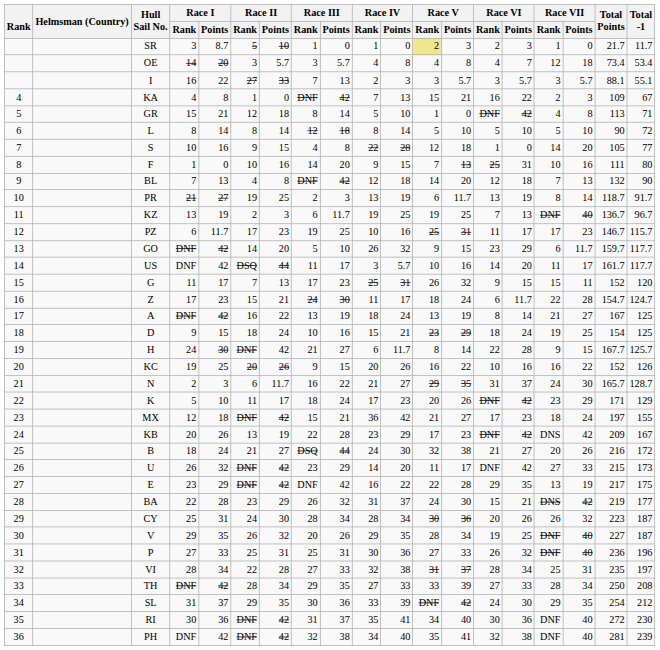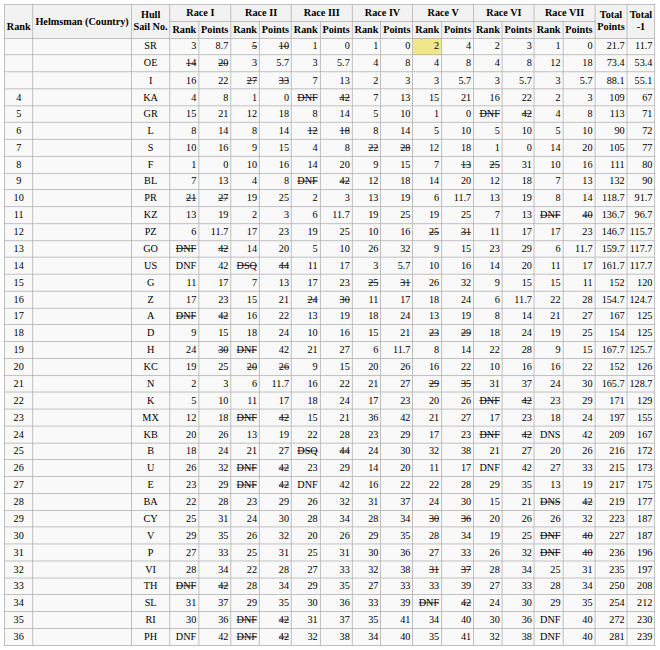 <table class="wikitable" style="text-align:right; font-size:90%">
 <tr>
 <th rowspan="2"><br>Rank</th>
 <th rowspan="2">Helmsman (Country)</th>
 <th rowspan="2">Hull<br>Sail No.</th>
 <th colspan="2">Race I</th>
 <th colspan="2">Race II</th>
 <th colspan="2">Race III</th>
 <th colspan="2">Race IV</th>
 <th colspan="2">Race V</th>
 <th colspan="2">Race VI</th>
 <th colspan="2">Race VII</th>
 <th rowspan="2">Total <br>Points <br> </th>
 <th rowspan="2">Total<br>-1<br> </th>
 </tr>
 <tr>
 <th>Rank</th>
 <th>Points</th>
 <th>Rank</th>
 <th>Points</th>
 <th>Rank</th>
 <th>Points</th>
 <th>Rank</th>
 <th>Points</th>
 <th>Rank</th>
 <th>Points</th>
 <th>Rank</th>
 <th>Points</th>
 <th>Rank</th>
 <th>Points</th>
 </tr>
 <tr style="vertical-align:top;">
 <td align=center></td>
 <td align=left></td>
 <td align=center>SR</td>
 <td>3</td>
 <td>8.7</td>
 <td><s>5</s></td>
 <td><s>10</s></td>
 <td>1</td>
 <td>0</td>
 <td>1</td>
 <td>0</td>
 <td style="background: khaki;">2</td>
-<td>3</td>
+<td>4</td>
 <td>2</td>
 <td>3</td>
 <td>1</td>
 <td>0</td>
 <td>21.7</td>
 <td>11.7</td>
 </tr>
 <tr style=vertical-align:top;>
 <td align=center></td>
 <td align=left></td>
 <td align=center>OE</td>
 <td><s>14</s></td>
 <td><s>20</s></td>
 <td>3</td>
 <td>5.7</td>
 <td>3</td>
 <td>5.7</td>
 <td>4</td>
 <td>8</td>
 <td>4</td>
 <td>8</td>
 <td>4</td>
-<td>7</td>
+<td>8</td>
 <td>12</td>
 <td>18</td>
 <td>73.4</td>
 <td>53.4</td>
 </tr>
 <tr style=vertical-align:top;>
 <td align=center></td>
 <td align=left></td>
 <td align=center>I</td>
 <td>16</td>
 <td>22</td>
 <td><s>27</s></td>
 <td><s>33</s></td>
 <td>7</td>
 <td>13</td>
 <td>2</td>
 <td>3</td>
 <td>3</td>
 <td>5.7</td>
 <td>3</td>
 <td>5.7</td>
 <td>3</td>
 <td>5.7</td>
 <td>88.1</td>
 <td>55.1</td>
 </tr>
 <tr style=vertical-align:top;>
 <td align=center>4</td>
 <td align=left></td>
 <td align=center>KA</td>
 <td>4</td>
 <td>8</td>
 <td>1</td>
 <td>0</td>
 <td><s>DNF</s></td>
 <td><s>42</s></td>
 <td>7</td>
 <td>13</td>
 <td>15</td>
 <td>21</td>
 <td>16</td>
 <td>22</td>
 <td>2</td>
 <td>3</td>
 <td>109</td>
 <td>67</td>
 </tr>
 <tr style=vertical-align:top;>
 <td align=center>5</td>
 <td align=left></td>
 <td align=center>GR</td>
 <td>15</td>
 <td>21</td>
 <td>12</td>
 <td>18</td>
 <td>8</td>
 <td>14</td>
 <td>5</td>
 <td>10</td>
 <td>1</td>
 <td>0</td>
 <td><s>DNF</s></td>
 <td><s>42</s></td>
 <td>4</td>
 <td>8</td>
 <td>113</td>
 <td>71</td>
 </tr>
 <tr style=vertical-align:top;>
 <td align=center>6</td>
 <td align=left></td>
 <td align=center>L</td>
 <td>8</td>
 <td>14</td>
 <td>8</td>
 <td>14</td>
 <td><s>12</s></td>
 <td><s>18</s></td>
 <td>8</td>
 <td>14</td>
 <td>5</td>
 <td>10</td>
 <td>5</td>
 <td>10</td>
 <td>5</td>
 <td>10</td>
 <td>90</td>
 <td>72</td>
 </tr>
 <tr style=vertical-align:top;>
 <td align=center>7</td>
 <td align=left></td>
 <td align=center>S</td>
 <td>10</td>
 <td>16</td>
 <td>9</td>
 <td>15</td>
 <td>4</td>
 <td>8</td>
 <td><s>22</s></td>
 <td><s>28</s></td>
 <td>12</td>
 <td>18</td>
 <td>1</td>
 <td>0</td>
 <td>14</td>
 <td>20</td>
 <td>105</td>
 <td>77</td>
 </tr>
 <tr style=vertical-align:top;>
 <td align=center>8</td>
 <td align=left></td>
 <td align=center>F</td>
 <td>1</td>
 <td>0</td>
 <td>10</td>
 <td>16</td>
 <td>14</td>
 <td>20</td>
 <td>9</td>
 <td>15</td>
 <td>7</td>
 <td><s>13</s></td>
 <td><s>25</s></td>
 <td>31</td>
 <td>10</td>
 <td>16</td>
 <td>111</td>
 <td>80</td>
 </tr>
 <tr style=vertical-align:top;>
 <td align=center>9</td>
 <td align=left></td>
 <td align=center>BL</td>
 <td>7</td>
 <td>13</td>
 <td>4</td>
 <td>8</td>
 <td><s>DNF</s></td>
 <td><s>42</s></td>
 <td>12</td>
 <td>18</td>
 <td>14</td>
 <td>20</td>
 <td>12</td>
 <td>18</td>
 <td>7</td>
 <td>13</td>
 <td>132</td>
 <td>90</td>
 </tr>
 <tr style=vertical-align:top;>
 <td align=center>10</td>
 <td align=left></td>
 <td align=center>PR</td>
 <td><s>21</s></td>
 <td><s>27</s></td>
 <td>19</td>
 <td>25</td>
 <td>2</td>
 <td>3</td>
 <td>13</td>
 <td>19</td>
 <td>6</td>
 <td>11.7</td>
 <td>13</td>
 <td>19</td>
 <td>8</td>
 <td>14</td>
 <td>118.7</td>
 <td>91.7</td>
 </tr>
 <tr style=vertical-align:top;>
 <td align=center>11</td>
 <td align=left></td>
 <td align=center>KZ</td>
 <td>13</td>
 <td>19</td>
 <td>2</td>
 <td>3</td>
 <td>6</td>
 <td>11.7</td>
 <td>19</td>
 <td>25</td>
 <td>19</td>
 <td>25</td>
 <td>7</td>
 <td>13</td>
 <td><s>DNF</s></td>
 <td><s>40</s></td>
 <td>136.7</td>
 <td>96.7</td>
 </tr>
 <tr style=vertical-align:top;>
 <td align=center>12</td>
 <td align=left></td>
 <td align=center>PZ</td>
 <td>6</td>
 <td>11.7</td>
 <td>17</td>
 <td>23</td>
 <td>19</td>
 <td>25</td>
 <td>10</td>
 <td>16</td>
 <td><s>25</s></td>
 <td><s>31</s></td>
 <td>11</td>
 <td>17</td>
 <td>17</td>
 <td>23</td>
 <td>146.7</td>
 <td>115.7</td>
 </tr>
 <tr style=vertical-align:top;>
 <td align=center>13</td>
 <td align=left></td>
 <td align=center>GO</td>
 <td><s>DNF</s></td>
 <td><s>42</s></td>
 <td>14</td>
 <td>20</td>
 <td>5</td>
 <td>10</td>
 <td>26</td>
 <td>32</td>
 <td>9</td>
 <td>15</td>
 <td>23</td>
 <td>29</td>
 <td>6</td>
 <td>11.7</td>
 <td>159.7</td>
 <td>117.7</td>
 </tr>
 <tr style=vertical-align:top;>
 <td align=center>14</td>
 <td align=left></td>
 <td align=center>US</td>
 <td>DNF</td>
 <td>42</td>
 <td><s>DSQ</s></td>
 <td><s>44</s></td>
 <td>11</td>
 <td>17</td>
 <td>3</td>
 <td>5.7</td>
 <td>10</td>
 <td>16</td>
 <td>14</td>
 <td>20</td>
 <td>11</td>
 <td>17</td>
 <td>161.7</td>
 <td>117.7</td>
 </tr>
 <tr style=vertical-align:top;>
 <td align=center>15</td>
 <td align=left></td>
 <td align=center>G</td>
 <td>11</td>
 <td>17</td>
 <td>7</td>
 <td>13</td>
 <td>17</td>
 <td>23</td>
 <td><s>25</s></td>
 <td><s>31</s></td>
 <td>26</td>
 <td>32</td>
 <td>9</td>
 <td>15</td>
 <td>15</td>
 <td>11</td>
 <td>152</td>
 <td>120</td>
 </tr>
 <tr style=vertical-align:top;>
 <td align=center>16</td>
 <td align=left></td>
 <td align=center>Z</td>
 <td>17</td>
 <td>23</td>
 <td>15</td>
 <td>21</td>
 <td><s>24</s></td>
 <td><s>30</s></td>
 <td>11</td>
 <td>17</td>
 <td>18</td>
 <td>24</td>
 <td>6</td>
 <td>11.7</td>
 <td>22</td>
 <td>28</td>
 <td>154.7</td>
 <td>124.7</td>
 </tr>
 <tr style=vertical-align:top;>
 <td align=center>17</td>
 <td align=left></td>
 <td align=center>A</td>
 <td><s>DNF</s></td>
 <td><s>42</s></td>
 <td>16</td>
 <td>22</td>
 <td>13</td>
 <td>19</td>
 <td>18</td>
 <td>24</td>
 <td>13</td>
 <td>19</td>
 <td>8</td>
 <td>14</td>
 <td>21</td>
 <td>27</td>
 <td>167</td>
 <td>125</td>
 </tr>
 <tr style=vertical-align:top;>
 <td align=center>18</td>
 <td align=left></td>
 <td align=center>D</td>
 <td>9</td>
 <td>15</td>
 <td>18</td>
 <td>24</td>
 <td>10</td>
 <td>16</td>
 <td>15</td>
 <td>21</td>
 <td><s>23</s></td>
 <td><s>29</s></td>
 <td>18</td>
 <td>24</td>
 <td>19</td>
 <td>25</td>
 <td>154</td>
 <td>125</td>
 </tr>
 <tr style=vertical-align:top;>
 <td align=center>19</td>
 <td align=left></td>
 <td align=center>H</td>
 <td>24</td>
 <td><s>30</s></td>
 <td><s>DNF</s></td>
 <td>42</td>
 <td>21</td>
 <td>27</td>
 <td>6</td>
 <td>11.7</td>
 <td>8</td>
 <td>14</td>
 <td>22</td>
 <td>28</td>
 <td>9</td>
 <td>15</td>
 <td>167.7</td>
 <td>125.7</td>
 </tr>
 <tr style=vertical-align:top;>
 <td align=center>20</td>
 <td align=left></td>
 <td align=center>KC</td>
 <td>19</td>
 <td>25</td>
 <td><s>20</s></td>
 <td><s>26</s></td>
 <td>9</td>
 <td>15</td>
 <td>20</td>
 <td>26</td>
 <td>16</td>
 <td>22</td>
 <td>10</td>
 <td>16</td>
 <td>16</td>
 <td>22</td>
 <td>152</td>
 <td>126</td>
 </tr>
 <tr style=vertical-align:top;>
 <td align=center>21</td>
 <td align=left></td>
 <td align=center>N</td>
 <td>2</td>
 <td>3</td>
 <td>6</td>
 <td>11.7</td>
 <td>16</td>
 <td>22</td>
 <td>21</td>
 <td>27</td>
 <td><s>29</s></td>
 <td><s>35</s></td>
 <td>31</td>
 <td>37</td>
 <td>24</td>
 <td>30</td>
 <td>165.7</td>
 <td>128.7</td>
 </tr>
 <tr style=vertical-align:top;>
 <td align=center>22</td>
 <td align=left></td>
 <td align=center>K</td>
 <td>5</td>
 <td>10</td>
 <td>11</td>
 <td>17</td>
 <td>18</td>
 <td>24</td>
 <td>17</td>
 <td>23</td>
 <td>20</td>
 <td>26</td>
 <td><s>DNF</s></td>
 <td><s>42</s></td>
 <td>23</td>
 <td>29</td>
 <td>171</td>
 <td>129</td>
 </tr>
 <tr style=vertical-align:top;>
 <td align=center>23</td>
 <td align=left></td>
 <td align=center>MX</td>
 <td>12</td>
 <td>18</td>
 <td><s>DNF</s></td>
 <td><s>42</s></td>
 <td>15</td>
 <td>21</td>
 <td>36</td>
 <td>42</td>
 <td>21</td>
 <td>27</td>
 <td>17</td>
 <td>23</td>
 <td>18</td>
 <td>24</td>
 <td>197</td>
 <td>155</td>
 </tr>
 <tr style=vertical-align:top;>
 <td align=center>24</td>
 <td align=left></td>
 <td align=center>KB</td>
 <td>20</td>
 <td>26</td>
 <td>13</td>
 <td>19</td>
 <td>22</td>
 <td>28</td>
 <td>23</td>
 <td>29</td>
 <td>17</td>
 <td>23</td>
 <td><s>DNF</s></td>
 <td><s>42</s></td>
 <td>DNS</td>
 <td>42</td>
 <td>209</td>
 <td>167</td>
 </tr>
 <tr style=vertical-align:top;>
 <td align=center>25</td>
 <td align=left></td>
 <td align=center>B</td>
 <td>18</td>
 <td>24</td>
 <td>21</td>
 <td>27</td>
 <td><s>DSQ</s></td>
 <td><s>44</s></td>
 <td>24</td>
 <td>30</td>
 <td>32</td>
 <td>38</td>
 <td>21</td>
 <td>27</td>
 <td>20</td>
 <td>26</td>
 <td>216</td>
 <td>172</td>
 </tr>
 <tr style=vertical-align:top;>
 <td align=center>26</td>
 <td align=left></td>
 <td align=center>U</td>
 <td>26</td>
 <td>32</td>
 <td><s>DNF</s></td>
 <td><s>42</s></td>
 <td>23</td>
 <td>29</td>
 <td>14</td>
 <td>20</td>
 <td>11</td>
 <td>17</td>
 <td>DNF</td>
 <td>42</td>
 <td>27</td>
 <td>33</td>
 <td>215</td>
 <td>173</td>
 </tr>
 <tr style=vertical-align:top;>
 <td align=center>27</td>
 <td align=left></td>
 <td align=center>E</td>
 <td>23</td>
 <td>29</td>
 <td><s>DNF</s></td>
 <td><s>42</s></td>
 <td>DNF</td>
 <td>42</td>
 <td>16</td>
 <td>22</td>
 <td>22</td>
 <td>28</td>
 <td>29</td>
 <td>35</td>
 <td>13</td>
 <td>19</td>
 <td>217</td>
 <td>175</td>
 </tr>
 <tr style=vertical-align:top;>
 <td align=center>28</td>
 <td align=left></td>
 <td align=center>BA</td>
 <td>22</td>
 <td>28</td>
 <td>23</td>
 <td>29</td>
 <td>26</td>
 <td>32</td>
 <td>31</td>
 <td>37</td>
 <td>24</td>
 <td>30</td>
 <td>15</td>
 <td>21</td>
 <td><s>DNS</s></td>
 <td><s>42</s></td>
 <td>219</td>
 <td>177</td>
 </tr>
 <tr style=vertical-align:top;>
 <td align=center>29</td>
 <td align=left></td>
 <td align=center>CY</td>
 <td>25</td>
 <td>31</td>
 <td>24</td>
 <td>30</td>
 <td>28</td>
 <td>34</td>
 <td>28</td>
 <td>34</td>
 <td><s>30</s></td>
 <td><s>36</s></td>
 <td>20</td>
 <td>26</td>
 <td>26</td>
 <td>32</td>
 <td>223</td>
 <td>187</td>
 </tr>
 <tr style=vertical-align:top;>
 <td align=center>30</td>
 <td align=left></td>
 <td align=center>V</td>
 <td>29</td>
 <td>35</td>
 <td>26</td>
 <td>32</td>
 <td>20</td>
 <td>26</td>
 <td>29</td>
 <td>35</td>
 <td>28</td>
 <td>34</td>
 <td>19</td>
 <td>25</td>
 <td><s>DNF</s></td>
 <td><s>40</s></td>
 <td>227</td>
 <td>187</td>
 </tr>
 <tr style=vertical-align:top;>
 <td align=center>31</td>
 <td align=left></td>
 <td align=center>P</td>
 <td>27</td>
 <td>33</td>
 <td>25</td>
 <td>31</td>
 <td>25</td>
 <td>31</td>
 <td>30</td>
 <td>36</td>
 <td>27</td>
 <td>33</td>
 <td>26</td>
 <td>32</td>
 <td><s>DNF</s></td>
 <td><s>40</s></td>
 <td>236</td>
 <td>196</td>
 </tr>
 <tr style=vertical-align:top;>
 <td align=center>32</td>
 <td align=left></td>
 <td align=center>VI</td>
 <td>28</td>
 <td>34</td>
 <td>22</td>
 <td>28</td>
 <td>27</td>
 <td>33</td>
 <td>32</td>
 <td>38</td>
 <td><s>31</s></td>
 <td><s>37</s></td>
 <td>28</td>
 <td>34</td>
 <td>25</td>
 <td>31</td>
 <td>235</td>
 <td>197</td>
 </tr>
 <tr style=vertical-align:top;>
 <td align=center>33</td>
 <td align=left></td>
 <td align=center>TH</td>
 <td><s>DNF</s></td>
 <td><s>42</s></td>
 <td>28</td>
 <td>34</td>
 <td>29</td>
 <td>35</td>
 <td>27</td>
 <td>33</td>
 <td>33</td>
 <td>39</td>
 <td>27</td>
 <td>33</td>
 <td>28</td>
 <td>34</td>
 <td>250</td>
 <td>208</td>
 </tr>
 <tr style=vertical-align:top;>
 <td align=center>34</td>
 <td align=left></td>
 <td align=center>SL</td>
 <td>31</td>
 <td>37</td>
 <td>29</td>
 <td>35</td>
 <td>30</td>
 <td>36</td>
 <td>33</td>
 <td>39</td>
 <td><s>DNF</s></td>
 <td><s>42</s></td>
 <td>24</td>
 <td>30</td>
 <td>29</td>
 <td>35</td>
 <td>254</td>
 <td>212</td>
 </tr>
 <tr style=vertical-align:top;>
 <td align=center>35</td>
 <td align=left></td>
 <td align=center>RI</td>
 <td>30</td>
 <td>36</td>
 <td><s>DNF</s></td>
 <td><s>42</s></td>
 <td>31</td>
 <td>37</td>
 <td>35</td>
 <td>41</td>
 <td>34</td>
 <td>40</td>
 <td>30</td>
 <td>36</td>
 <td>DNF</td>
 <td>40</td>
 <td>272</td>
 <td>230</td>
 </tr>
 <tr style=vertical-align:top;>
 <td align=center>36</td>
 <td align=left></td>
 <td align=center>PH</td>
 <td>DNF</td>
 <td>42</td>
 <td><s>DNF</s></td>
 <td><s>42</s></td>
 <td>32</td>
 <td>38</td>
 <td>34</td>
 <td>40</td>
 <td>35</td>
 <td>41</td>
 <td>32</td>
 <td>38</td>
 <td>DNF</td>
 <td>40</td>
 <td>281</td>
 <td>239</td>
 </tr>
 </table>
